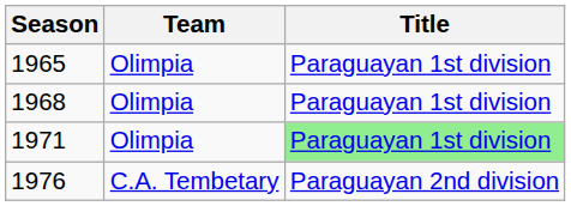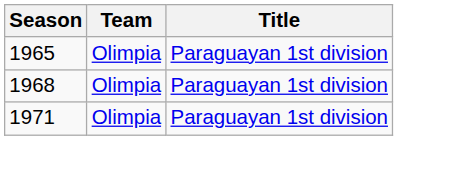 <table class="wikitable">
 <tr>
 <th>Season</th>
 <th>Team</th>
 <th>Title</th>
 </tr>
 <tr>
 <td>1965</td>
 <td><a href='#'>Olimpia</a></td>
 <td><a href='#'>Paraguayan 1st division</a></td>
 </tr>
 <tr>
 <td>1968</td>
 <td><a href='#'>Olimpia</a></td>
 <td><a href='#'>Paraguayan 1st division</a></td>
 </tr>
 <tr>
 <td>1971</td>
 <td><a href='#'>Olimpia</a></td>
-<td style="background: lightgreen;"><a href='#'>Paraguayan 1st division</a></td>
-</tr>
-<tr>
-<td>1976</td>
-<td><a href='#'>C.A. Tembetary</a></td>
-<td><a href='#'>Paraguayan 2nd division</a></td>
+<td><a href='#'>Paraguayan 1st division</a></td>
 </tr>
 </table>
